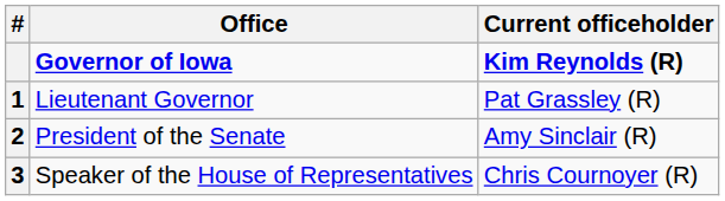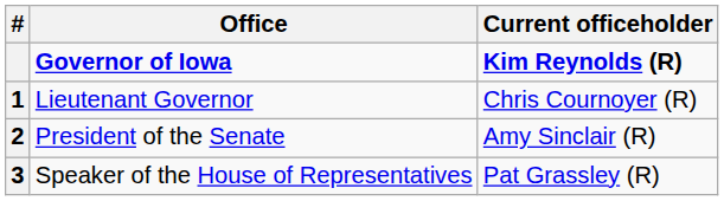 <table class=wikitable>
 <tr>
 <th>#</th>
 <th>Office</th>
 <th>Current officeholder</th>
 </tr>
 <tr>
 <th></th>
 <td><strong><a href='#'>Governor of Iowa</a></strong></td>
 <td><strong><a href='#'>Kim Reynolds</a> (R)</strong></td>
 </tr>
 <tr>
 <th>1</th>
 <td><a href='#'>Lieutenant Governor</a></td>
-<td><a href='#'>Pat Grassley</a> (R)</td>
+<td><a href='#'>Chris Cournoyer</a> (R)</td>
 </tr>
 <tr>
 <th>2</th>
 <td><a href='#'>President</a> of the <a href='#'>Senate</a></td>
 <td><a href='#'>Amy Sinclair</a> (R)</td>
 </tr>
 <tr>
 <th>3</th>
 <td>Speaker of the <a href='#'>House of Representatives</a></td>
-<td><a href='#'>Chris Cournoyer</a> (R)</td>
+<td><a href='#'>Pat Grassley</a> (R)</td>
 </tr>
 </table>
